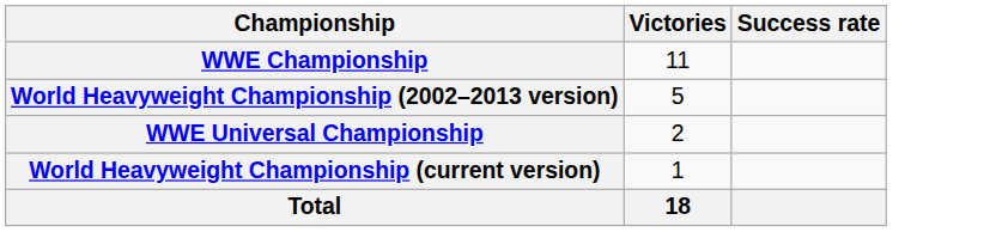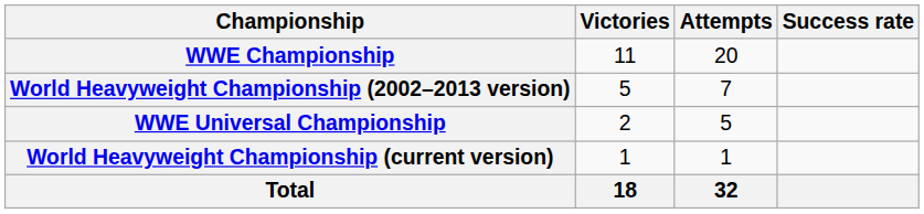 <table class="wikitable plainrowheaders sortable" style="text-align:center;">
 <tr>
 <th scope=col>Championship</th>
 <th scope=col>Victories</th>
+<th scope=col>Attempts</th>
 <th scope=col>Success rate</th>
 </tr>
 <tr>
 <th scope="row"><a href='#'>WWE Championship</a></th>
 <td>11</td>
+<td>20</td>
 <td></td>
 </tr>
 <tr>
 <th scope="row"><a href='#'>World Heavyweight Championship</a> (2002–2013 version)</th>
 <td>5</td>
+<td>7</td>
 <td></td>
 </tr>
 <tr>
 <th scope="row"><a href='#'>WWE Universal Championship</a></th>
 <td>2</td>
+<td>5</td>
 <td></td>
 </tr>
 <tr>
 <th scope="row"><a href='#'>World Heavyweight Championship</a> (current version)</th>
+<td>1</td>
 <td>1</td>
 <td></td>
 </tr>
 <tr>
 <th scope="row"><strong>Total</strong></th>
 <th>18</th>
+<th>32</th>
 <th></th>
 </tr>
 </table>
